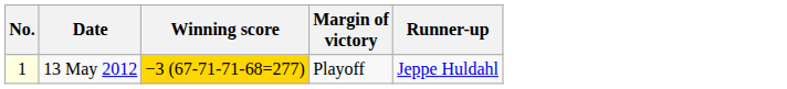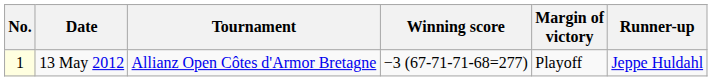 <table class="wikitable" style="font-size:95%;">
 <tr>
 <th>No.</th>
 <th>Date</th>
+<th>Tournament</th>
 <th>Winning score</th>
 <th>Margin of<br>victory</th>
 <th>Runner-up</th>
 </tr>
 <tr>
 <td align=center style="background: lightyellow;">1</td>
 <td align=right>13 May <a href='#'>2012</a></td>
-<td style="background: gold;">−3 (67-71-71-68=277)</td>
+<td><a href='#'>Allianz Open Côtes d'Armor Bretagne</a></td>
+<td>−3 (67-71-71-68=277)</td>
 <td>Playoff</td>
 <td> <a href='#'>Jeppe Huldahl</a></td>
 </tr>
 </table>
